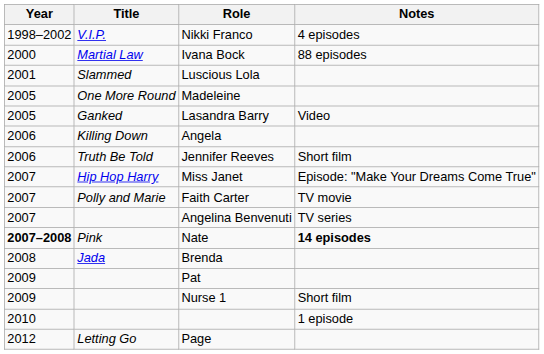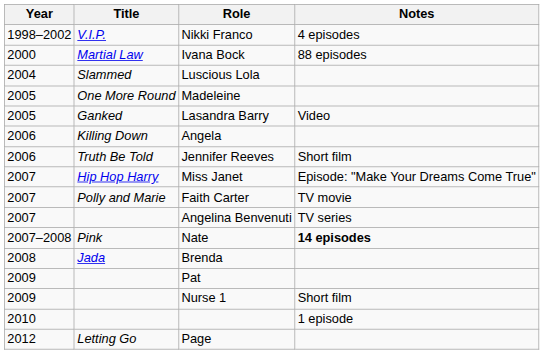 <table class="wikitable sortable">
 <tr>
 <th>Year</th>
 <th>Title</th>
 <th>Role</th>
 <th class="unsortable">Notes</th>
 </tr>
 <tr>
 <td>1998–2002</td>
 <td><em><a href='#'>V.I.P.</a></em></td>
 <td>Nikki Franco</td>
 <td>4 episodes</td>
 </tr>
 <tr>
 <td>2000</td>
 <td><em><a href='#'>Martial Law</a></em></td>
 <td>Ivana Bock</td>
 <td>88 episodes</td>
 </tr>
 <tr>
-<td>2001</td>
+<td>2004</td>
 <td><em>Slammed</em></td>
 <td>Luscious Lola</td>
 <td></td>
 </tr>
 <tr>
 <td>2005</td>
 <td><em>One More Round</em></td>
 <td>Madeleine</td>
 <td></td>
 </tr>
 <tr>
 <td>2005</td>
 <td><em>Ganked</em></td>
 <td>Lasandra Barry</td>
 <td>Video</td>
 </tr>
 <tr>
 <td>2006</td>
 <td><em>Killing Down</em></td>
 <td>Angela</td>
 <td></td>
 </tr>
 <tr>
 <td>2006</td>
 <td><em>Truth Be Told</em></td>
 <td>Jennifer Reeves</td>
 <td>Short film</td>
 </tr>
 <tr>
 <td>2007</td>
 <td><em><a href='#'>Hip Hop Harry</a></em></td>
 <td>Miss Janet</td>
 <td>Episode: "Make Your Dreams Come True"</td>
 </tr>
 <tr>
 <td>2007</td>
 <td><em>Polly and Marie</em></td>
 <td>Faith Carter</td>
 <td>TV movie</td>
 </tr>
 <tr>
 <td>2007</td>
 <td><em></em></td>
 <td>Angelina Benvenuti</td>
 <td>TV series</td>
 </tr>
 <tr>
-<td><strong>2007–2008</strong></td>
+<td>2007–2008</td>
 <td><em>Pink</em></td>
 <td>Nate</td>
 <td><strong>14 episodes</strong></td>
 </tr>
 <tr>
 <td>2008</td>
 <td><em><a href='#'>Jada</a></em></td>
 <td>Brenda</td>
 <td></td>
 </tr>
 <tr>
 <td>2009</td>
 <td><em></em></td>
 <td>Pat</td>
 <td></td>
 </tr>
 <tr>
 <td>2009</td>
 <td><em></em></td>
 <td>Nurse 1</td>
 <td>Short film</td>
 </tr>
 <tr>
 <td>2010</td>
 <td><em></em></td>
 <td></td>
 <td>1 episode</td>
 </tr>
 <tr>
 <td>2012</td>
 <td><em>Letting Go</em></td>
 <td>Page</td>
 <td></td>
 </tr>
 </table>
